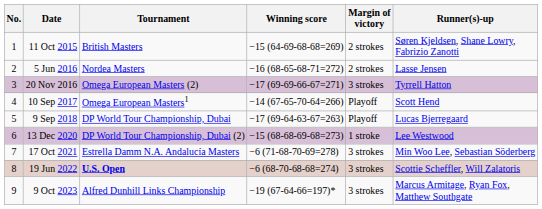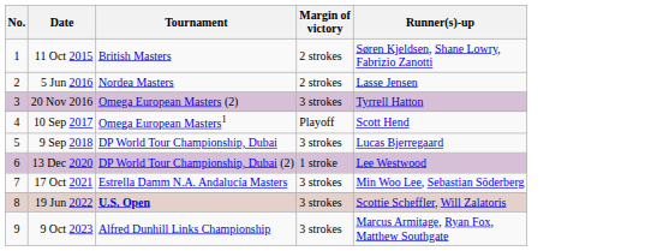 <table class="wikitable" style="font-size:95%;">
 <tr>
 <th>No.</th>
 <th>Date</th>
 <th>Tournament</th>
-<th>Winning score</th>
 <th>Margin of<br>victory</th>
 <th>Runner(s)-up</th>
 </tr>
 <tr>
 <td align=center>1</td>
 <td align=right>11 Oct <a href='#'>2015</a></td>
 <td><a href='#'>British Masters</a></td>
-<td>−15 (64-69-68-68=269)</td>
 <td>2 strokes</td>
 <td> <a href='#'>Søren Kjeldsen</a>,  <a href='#'>Shane Lowry</a>,<br> <a href='#'>Fabrizio Zanotti</a></td>
 </tr>
 <tr>
 <td align=center>2</td>
 <td align=right>5 Jun <a href='#'>2016</a></td>
 <td><a href='#'>Nordea Masters</a></td>
-<td>−16 (68-65-68-71=272)</td>
 <td>2 strokes</td>
 <td> <a href='#'>Lasse Jensen</a></td>
 </tr>
 <tr style="background:thistle;">
 <td align=center>3</td>
 <td align=right>20 Nov 2016</td>
 <td><a href='#'>Omega European Masters</a> (2)</td>
-<td>−17 (69-69-66-67=271)</td>
 <td>3 strokes</td>
 <td> <a href='#'>Tyrrell Hatton</a></td>
 </tr>
 <tr>
 <td align=center>4</td>
 <td align=right>10 Sep <a href='#'>2017</a></td>
 <td><a href='#'>Omega European Masters</a><sup>1</sup></td>
-<td>−14 (67-65-70-64=266)</td>
 <td>Playoff</td>
 <td> <a href='#'>Scott Hend</a></td>
 </tr>
 <tr>
 <td align=center>5</td>
 <td align=right>9 Sep <a href='#'>2018</a></td>
 <td><a href='#'>DP World Tour Championship, Dubai</a></td>
-<td>−17 (69-64-63-67=263)</td>
-<td>Playoff</td>
+<td>3 strokes</td>
 <td> <a href='#'>Lucas Bjerregaard</a></td>
 </tr>
 <tr style="background:thistle;">
 <td align=center>6</td>
 <td align=right>13 Dec <a href='#'>2020</a></td>
 <td><a href='#'>DP World Tour Championship, Dubai</a> (2)</td>
-<td>−15 (68-68-69-68=273)</td>
 <td>1 stroke</td>
 <td> <a href='#'>Lee Westwood</a></td>
 </tr>
 <tr>
 <td align=center>7</td>
 <td align=right>17 Oct <a href='#'>2021</a></td>
 <td><a href='#'>Estrella Damm N.A. Andalucía Masters</a></td>
-<td>−6 (71-68-70-69=278)</td>
 <td>3 strokes</td>
 <td> <a href='#'>Min Woo Lee</a>,  <a href='#'>Sebastian Söderberg</a></td>
 </tr>
 <tr style="background:#e5d1cb;">
 <td align=center>8</td>
 <td align=right>19 Jun <a href='#'>2022</a></td>
 <td><strong><a href='#'>U.S. Open</a></strong></td>
-<td>−6 (68-70-68-68=274)</td>
 <td>3 strokes</td>
 <td> <a href='#'>Scottie Scheffler</a>,  <a href='#'>Will Zalatoris</a></td>
 </tr>
 <tr>
 <td align=center>9</td>
 <td align=right>9 Oct <a href='#'>2023</a></td>
 <td><a href='#'>Alfred Dunhill Links Championship</a></td>
-<td>−19 (67-64-66=197)*</td>
 <td>3 strokes</td>
 <td> <a href='#'>Marcus Armitage</a>,  <a href='#'>Ryan Fox</a>,<br> <a href='#'>Matthew Southgate</a></td>
 </tr>
 </table>
